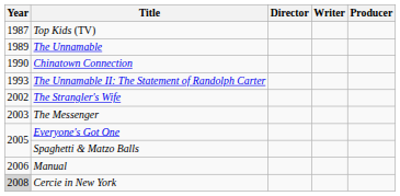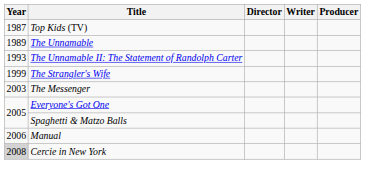 <table class="wikitable">
 <tr>
 <th>Year</th>
 <th>Title</th>
 <th>Director</th>
 <th>Writer</th>
 <th>Producer</th>
 </tr>
 <tr>
 <td>1987</td>
 <td><em>Top Kids</em> (TV)</td>
 <td></td>
 <td></td>
 <td></td>
 </tr>
 <tr>
 <td>1989</td>
 <td><em><a href='#'>The Unnamable</a></em></td>
 <td></td>
 <td></td>
 <td></td>
 </tr>
 <tr>
-<td>1990</td>
-<td><em><a href='#'>Chinatown Connection</a></em></td>
-<td></td>
-<td></td>
-<td></td>
-</tr>
-<tr>
 <td>1993</td>
 <td><em><a href='#'>The Unnamable II: The Statement of Randolph Carter</a></em></td>
 <td></td>
 <td></td>
 <td></td>
 </tr>
 <tr>
-<td>2002</td>
+<td>1999</td>
 <td><em><a href='#'>The Strangler's Wife</a></em></td>
 <td></td>
 <td></td>
 <td></td>
 </tr>
 <tr>
 <td>2003</td>
 <td><em>The Messenger</em></td>
 <td></td>
 <td></td>
 <td></td>
 </tr>
 <tr>
 <td rowspan=2>2005</td>
 <td><em><a href='#'>Everyone's Got One</a></em></td>
 <td></td>
 <td></td>
 <td></td>
 </tr>
 <tr>
 <td><em>Spaghetti & Matzo Balls</em></td>
 <td></td>
 <td></td>
 <td></td>
 </tr>
 <tr>
 <td>2006</td>
 <td><em>Manual</em></td>
 <td></td>
 <td></td>
 <td></td>
 </tr>
 <tr>
 <td style="background: lightgrey;">2008</td>
 <td><em>Cercie in New York</em></td>
 <td></td>
 <td></td>
 <td></td>
 </tr>
 </table>
